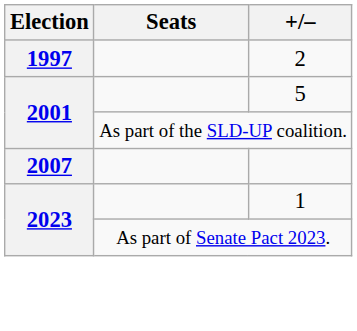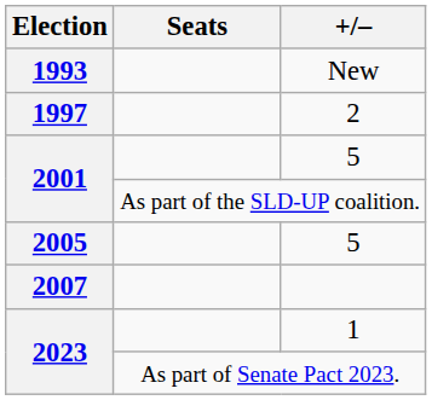 <table class=wikitable style="text-align:center;">
 <tr>
 <th>Election</th>
 <th>Seats</th>
 <th>+/–</th>
+</tr>
+<tr>
+<th><a href='#'>1993</a></th>
+<td></td>
+<td>New</td>
 </tr>
 <tr>
 <th><a href='#'>1997</a></th>
 <td></td>
 <td> 2</td>
 </tr>
 <tr>
 <th rowspan="2"><a href='#'>2001</a></th>
 <td></td>
 <td> 5</td>
 </tr>
 <tr>
 <td colspan="2"><small>As part of the <a href='#'>SLD-UP</a> coalition.</small></td>
 </tr>
 <tr>
+<th><a href='#'>2005</a></th>
+<td></td>
+<td> 5</td>
+</tr>
+<tr>
 <th><a href='#'>2007</a></th>
 <td></td>
 <td></td>
 </tr>
 <tr>
 <th rowspan="2"><a href='#'>2023</a></th>
 <td></td>
 <td> 1</td>
 </tr>
 <tr>
 <td colspan="2"><small>As part of <a href='#'>Senate Pact 2023</a>.</small></td>
 </tr>
 </table>
